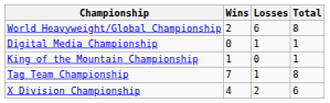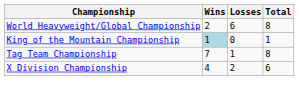 <table class="wikitable plainrowheaders sortable">
 <tr>
 <th scope=col>Championship</th>
 <th scope=col>Wins</th>
 <th scope=col>Losses</th>
 <th scope=col>Total</th>
 </tr>
 <tr>
 <td><a href='#'>World Heavyweight/Global Championship</a></td>
 <td>2</td>
 <td>6</td>
 <td>8</td>
 </tr>
 <tr>
-<td><a href='#'>Digital Media Championship</a></td>
-<td>0</td>
-<td>1</td>
-<td>1</td>
-</tr>
-<tr>
 <td><a href='#'>King of the Mountain Championship</a></td>
-<td>1</td>
+<td style="background: lightblue;">1</td>
 <td>0</td>
 <td>1</td>
 </tr>
 <tr>
 <td><a href='#'>Tag Team Championship</a></td>
 <td>7</td>
 <td>1</td>
 <td>8</td>
 </tr>
 <tr>
 <td><a href='#'>X Division Championship</a></td>
 <td>4</td>
 <td>2</td>
 <td>6</td>
 </tr>
 </table>
